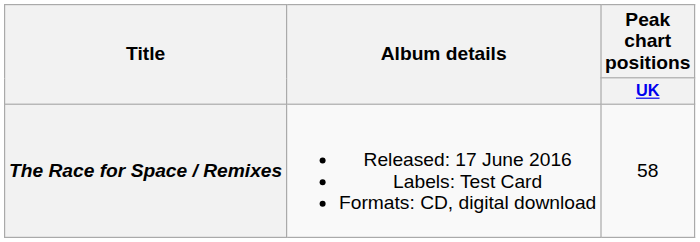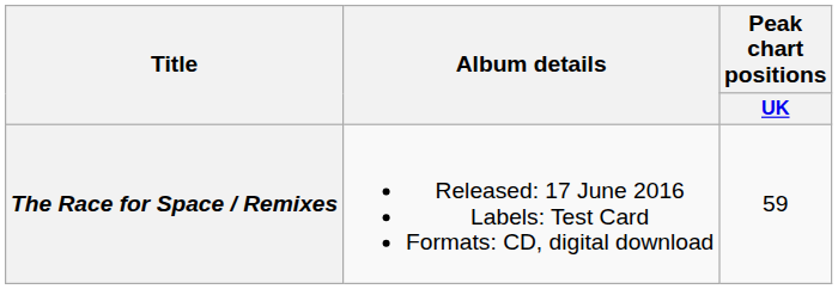 <table class="wikitable plainrowheaders" style="text-align:center;">
 <tr>
 <th rowspan="2" scope="col">Title</th>
 <th rowspan="2" scope="col">Album details</th>
 <th scope="col">Peak chart positions</th>
 </tr>
 <tr>
 <th scope="col" style="width:3em;font-size:85%;"><a href='#'>UK</a><br></th>
 </tr>
 <tr>
 <th scope="row"><em>The Race for Space / Remixes</em></th>
 <td><br><ul><li>Released: 17 June 2016</li><li>Labels: Test Card</li><li>Formats: CD, digital download</li></ul></td>
-<td>58</td>
+<td>59</td>
 </tr>
 </table>
